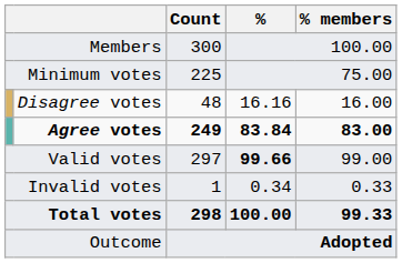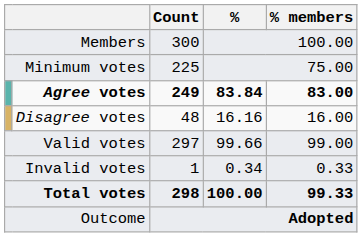 <table class="wikitable" style="text-align:right;">
 <tr>
 <th colspan="2"></th>
 <th>Count</th>
 <th>%</th>
 <th>% members</th>
 </tr>
 <tr style="background:#EAECF0;">
 <td colspan="2">Members</td>
 <td>300</td>
 <td colspan="2">100.00</td>
 </tr>
 <tr style="background:#EAECF0;">
 <td colspan="2">Minimum votes</td>
 <td>225</td>
 <td colspan="2">75.00</td>
 </tr>
+<tr style="font-weight:bold;">
+<td style="background-color:#5ab4ac;"></td>
+<td><em>Agree</em> votes</td>
+<td>249</td>
+<td>83.84</td>
+<td>83.00</td>
+</tr>
 <tr>
 <td style="background-color:#d8b365;"></td>
 <td><em>Disagree</em> votes</td>
 <td>48</td>
 <td>16.16</td>
 <td>16.00</td>
 </tr>
-<tr style="font-weight:bold;">
-<td style="background-color:#5ab4ac;"></td>
-<td><em>Agree</em> votes</td>
-<td>249</td>
-<td>83.84</td>
-<td>83.00</td>
-</tr>
 <tr style="background:#EAECF0;">
 <td colspan="2">Valid votes</td>
 <td>297</td>
-<td><strong>99.66</strong></td>
+<td>99.66</td>
 <td>99.00</td>
 </tr>
 <tr style="background:#EAECF0;">
 <td colspan="2">Invalid votes</td>
 <td>1</td>
 <td>0.34</td>
 <td>0.33</td>
 </tr>
 <tr style="background:#EAECF0;font-weight:bold;">
 <td colspan="2">Total votes</td>
 <td>298</td>
 <td>100.00</td>
 <td>99.33</td>
 </tr>
 <tr style="background:#EAECF0;">
 <td colspan="2">Outcome</td>
 <td colspan="3"><strong>Adopted</strong></td>
 </tr>
 </table>
